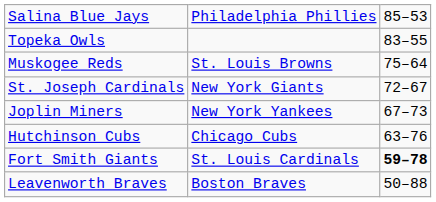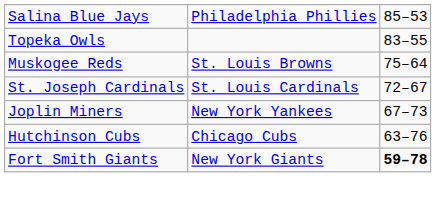 <table class="wikitable">
 <tr>
 <td><a href='#'>Salina Blue Jays</a></td>
 <td><a href='#'>Philadelphia Phillies</a></td>
 <td>85–53</td>
 </tr>
 <tr>
 <td><a href='#'>Topeka Owls</a></td>
 <td></td>
 <td>83–55</td>
 </tr>
 <tr>
 <td><a href='#'>Muskogee Reds</a></td>
 <td><a href='#'>St. Louis Browns</a></td>
 <td>75–64</td>
 </tr>
 <tr>
 <td><a href='#'>St. Joseph Cardinals</a></td>
-<td><a href='#'>New York Giants</a></td>
+<td><a href='#'>St. Louis Cardinals</a></td>
 <td>72–67</td>
 </tr>
 <tr>
 <td><a href='#'>Joplin Miners</a></td>
 <td><a href='#'>New York Yankees</a></td>
 <td>67–73</td>
 </tr>
 <tr>
 <td><a href='#'>Hutchinson Cubs</a></td>
 <td><a href='#'>Chicago Cubs</a></td>
 <td>63–76</td>
 </tr>
 <tr>
 <td><a href='#'>Fort Smith Giants</a></td>
-<td><a href='#'>St. Louis Cardinals</a></td>
+<td><a href='#'>New York Giants</a></td>
 <td><strong>59–78</strong></td>
 </tr>
-<tr>
-<td><a href='#'>Leavenworth Braves</a></td>
-<td><a href='#'>Boston Braves</a></td>
-<td>50–88</td>
-</tr>
 </table>
